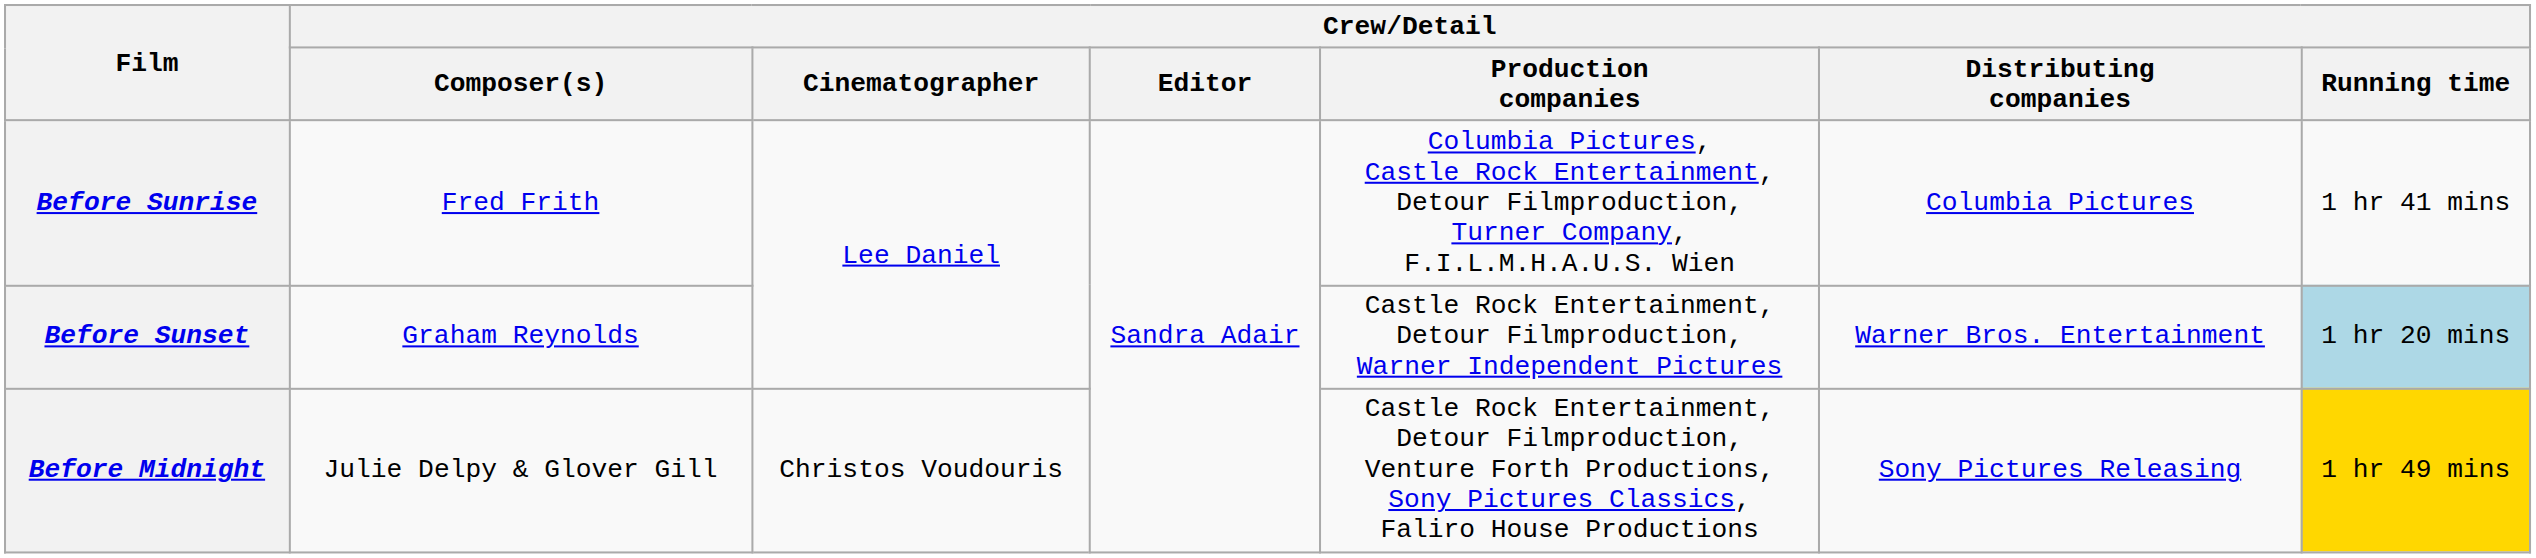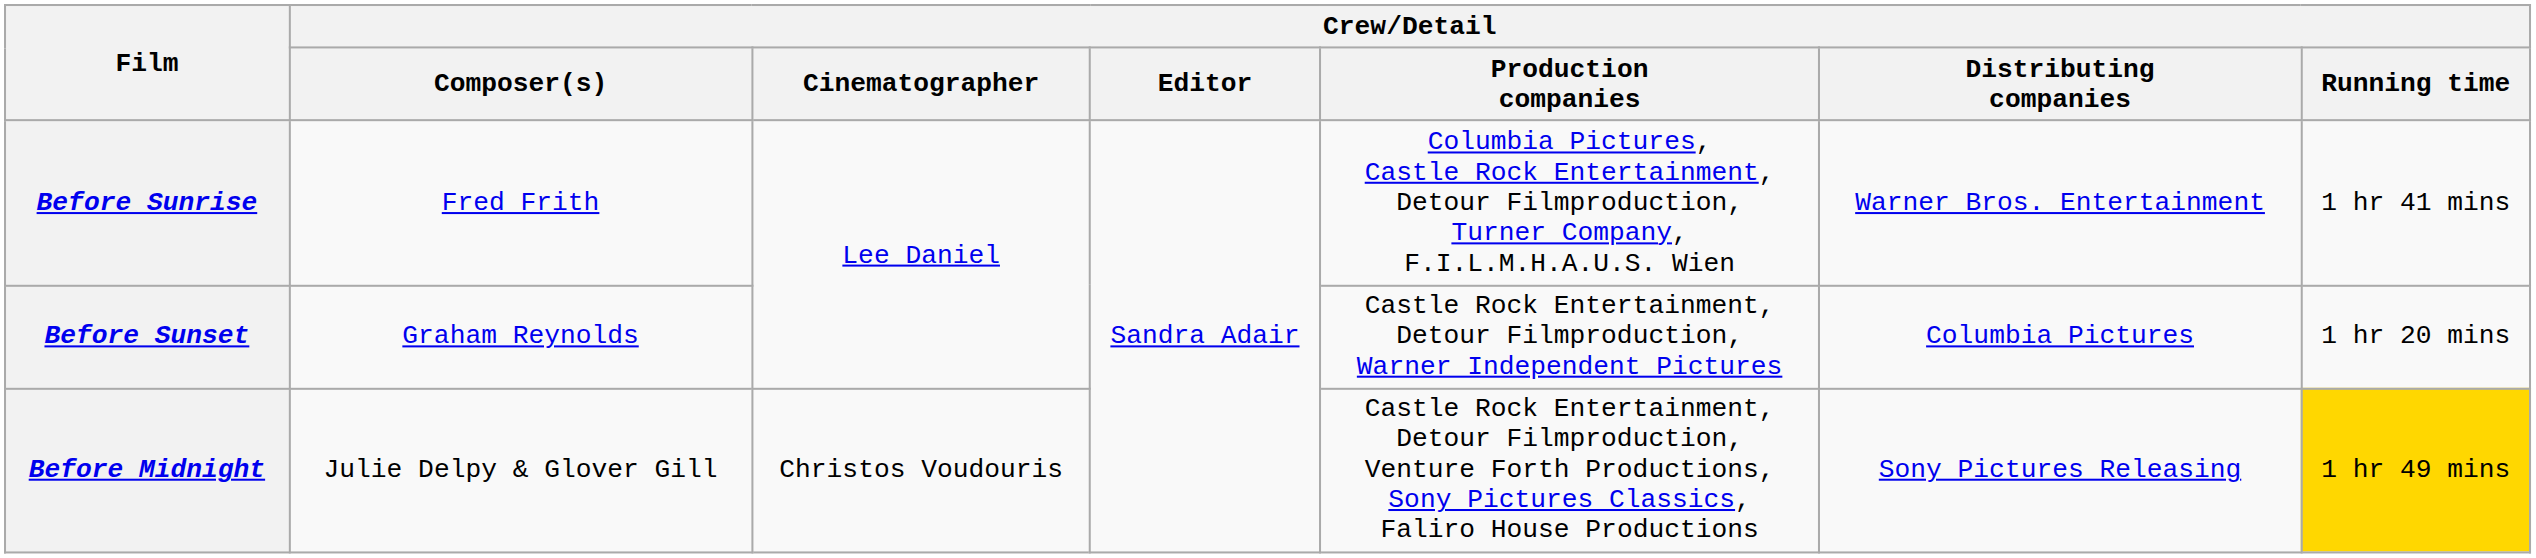 <table class="wikitable sortable" style="text-align:center; width:99%;">
 <tr>
 <th rowspan="2">Film</th>
 <th colspan="7">Crew/Detail</th>
 </tr>
 <tr>
 <th style="text-align:center;">Composer(s)</th>
 <th style="text-align:center;">Cinematographer</th>
 <th style="text-align:center;">Editor</th>
 <th style="text-align:center;">Production<br>companies</th>
 <th style="text-align:center;">Distributing<br>companies</th>
 <th style="text-align:center;">Running time</th>
 </tr>
 <tr>
 <th><em><a href='#'>Before Sunrise</a></em></th>
 <td><a href='#'>Fred Frith</a></td>
 <td rowspan="2"><a href='#'>Lee Daniel</a></td>
 <td rowspan="3"><a href='#'>Sandra Adair</a></td>
 <td><a href='#'>Columbia Pictures</a>, <br><a href='#'>Castle Rock Entertainment</a>, <br>Detour Filmproduction, <br><a href='#'>Turner Company</a>, <br>F.I.L.M.H.A.U.S. Wien</td>
-<td><a href='#'>Columbia Pictures</a></td>
+<td><a href='#'>Warner Bros. Entertainment</a></td>
 <td>1 hr 41 mins</td>
 </tr>
 <tr>
 <th><em><a href='#'>Before Sunset</a></em></th>
 <td><a href='#'>Graham Reynolds</a></td>
 <td>Castle Rock Entertainment, <br>Detour Filmproduction, <br><a href='#'>Warner Independent Pictures</a></td>
-<td><a href='#'>Warner Bros. Entertainment</a></td>
-<td style="background: lightblue;">1 hr 20 mins</td>
+<td><a href='#'>Columbia Pictures</a></td>
+<td>1 hr 20 mins</td>
 </tr>
 <tr>
 <th><em><a href='#'>Before Midnight</a></em></th>
 <td>Julie Delpy & Glover Gill</td>
 <td>Christos Voudouris</td>
 <td>Castle Rock Entertainment, <br>Detour Filmproduction, <br>Venture Forth Productions, <br><a href='#'>Sony Pictures Classics</a>, <br>Faliro House Productions</td>
 <td><a href='#'>Sony Pictures Releasing</a></td>
 <td style="background: gold;">1 hr 49 mins</td>
 </tr>
 </table>
